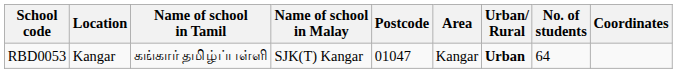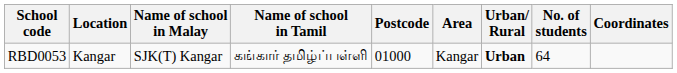 <table class="wikitable">
 <tr>
 <th>School<br>code</th>
 <th>Location</th>
+<th>Name of school<br>in Malay</th>
 <th>Name of school<br>in Tamil</th>
-<th>Name of school<br>in Malay</th>
 <th>Postcode</th>
 <th>Area</th>
 <th>Urban/<br>Rural</th>
 <th>No. of<br>students</th>
 <th>Coordinates</th>
 </tr>
 <tr>
 <td>RBD0053</td>
 <td>Kangar</td>
+<td>SJK(T) Kangar</td>
 <td>கங்கார் தமிழ்ப்பள்ளி</td>
-<td>SJK(T) Kangar</td>
-<td>01047</td>
+<td>01000</td>
 <td>Kangar</td>
 <td><strong>Urban</strong></td>
 <td>64</td>
 <td></td>
 </tr>
 </table>
